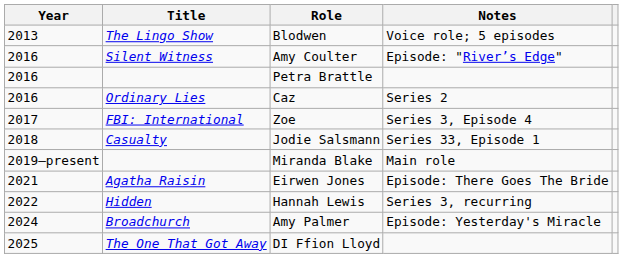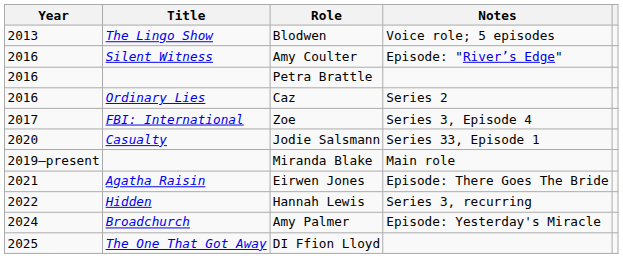 <table class="wikitable sortable">
 <tr>
 <th>Year</th>
 <th>Title</th>
 <th>Role</th>
 <th class="unsortable">Notes</th>
 <th></th>
 </tr>
 <tr>
 <td>2013</td>
 <td><em><a href='#'>The Lingo Show</a></em></td>
 <td>Blodwen</td>
 <td>Voice role; 5 episodes</td>
 <td></td>
 </tr>
 <tr>
 <td>2016</td>
 <td><em><a href='#'>Silent Witness</a></em></td>
 <td>Amy Coulter</td>
 <td>Episode: "<a href='#'>River’s Edge</a>"</td>
 <td></td>
 </tr>
 <tr>
 <td>2016</td>
 <td><em></em></td>
 <td>Petra Brattle</td>
 <td></td>
 <td></td>
 </tr>
 <tr>
 <td>2016</td>
 <td><em><a href='#'>Ordinary Lies</a></em></td>
 <td>Caz</td>
 <td>Series 2</td>
 <td></td>
 </tr>
 <tr>
 <td>2017</td>
 <td><em><a href='#'>FBI: International</a></em></td>
 <td>Zoe</td>
 <td>Series 3, Episode 4</td>
 <td></td>
 </tr>
 <tr>
-<td>2018</td>
+<td>2020</td>
 <td><em><a href='#'>Casualty</a></em></td>
 <td>Jodie Salsmann</td>
 <td>Series 33, Episode 1</td>
 <td></td>
 </tr>
 <tr>
 <td>2019–present</td>
 <td><em></em></td>
 <td>Miranda Blake</td>
 <td>Main role</td>
 <td></td>
 </tr>
 <tr>
 <td>2021</td>
 <td><em><a href='#'>Agatha Raisin</a></em></td>
 <td>Eirwen Jones</td>
 <td>Episode: There Goes The Bride</td>
 <td></td>
 </tr>
 <tr>
 <td>2022</td>
 <td><em><a href='#'>Hidden</a></em></td>
 <td>Hannah Lewis</td>
 <td>Series 3, recurring</td>
 <td></td>
 </tr>
 <tr>
 <td>2024</td>
 <td><em><a href='#'>Broadchurch</a></em></td>
 <td>Amy Palmer</td>
 <td>Episode: Yesterday's Miracle</td>
 <td></td>
 </tr>
 <tr>
 <td>2025</td>
 <td><em><a href='#'>The One That Got Away</a></em></td>
 <td>DI Ffion Lloyd</td>
 <td></td>
 <td></td>
 </tr>
 </table>
